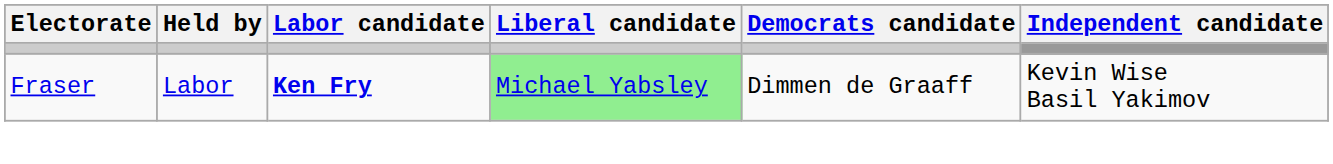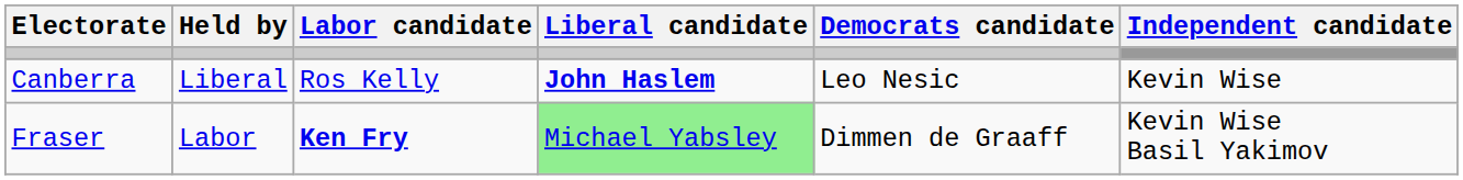 <table class="wikitable">
 <tr>
 <th>Electorate</th>
 <th>Held by</th>
 <th><a href='#'>Labor</a> candidate</th>
 <th><a href='#'>Liberal</a> candidate</th>
 <th><a href='#'>Democrats</a> candidate</th>
 <th><a href='#'>Independent</a> candidate</th>
 </tr>
 <tr bgcolor="#cccccc">
 <td></td>
 <td></td>
 <td></td>
 <td></td>
 <td></td>
 <td bgcolor="#999999"></td>
 </tr>
 <tr>
+<td><a href='#'>Canberra</a></td>
+<td><a href='#'>Liberal</a></td>
+<td><a href='#'>Ros Kelly</a></td>
+<td><strong><a href='#'>John Haslem</a></strong></td>
+<td>Leo Nesic</td>
+<td>Kevin Wise</td>
+</tr>
+<tr>
 <td><a href='#'>Fraser</a></td>
 <td><a href='#'>Labor</a></td>
 <td><strong><a href='#'>Ken Fry</a></strong></td>
 <td style="background: lightgreen;"><a href='#'>Michael Yabsley</a></td>
 <td>Dimmen de Graaff</td>
 <td>Kevin Wise<br>Basil Yakimov</td>
 </tr>
 </table>
